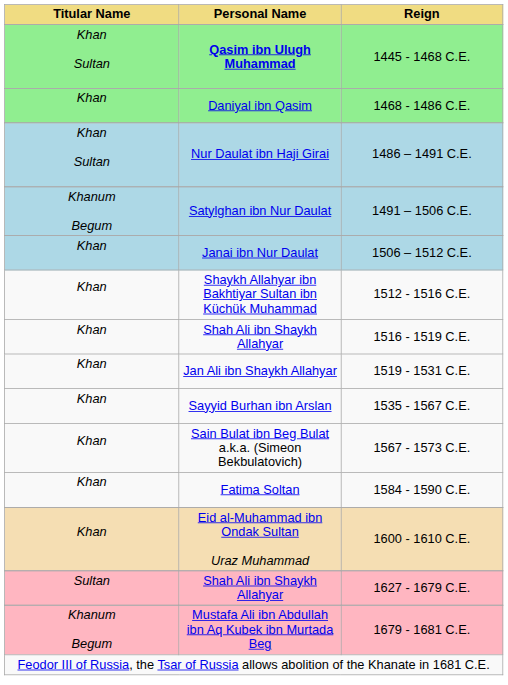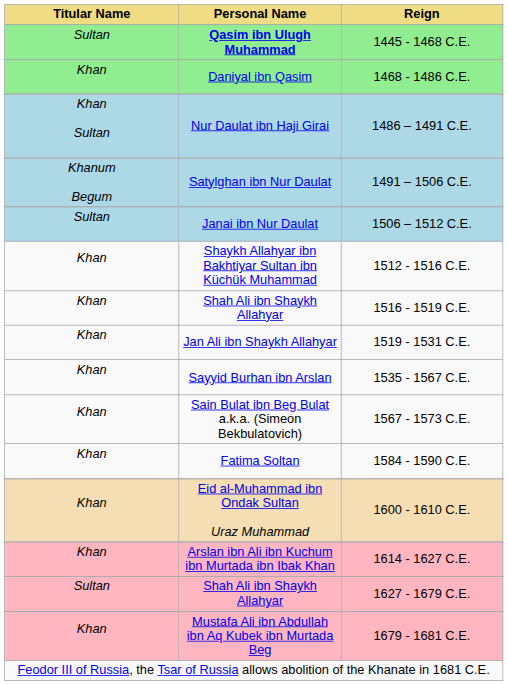 <table width=100% class="wikitable">
 <tr>
 <th style="background-color:#F0DC82" width=27%>Titular Name</th>
 <th style="background-color:#F0DC82" width=25%>Personal Name</th>
 <th style="background-color:#F0DC82" width=25%>Reign</th>
 </tr>
 <tr>
 </tr>
 <tr style="background:lightgreen">
-<td align="center"><em>Khan</em> <br> <small> </small> <br><em>Sultan</em> <br> <small> </small> <br></td>
+<td align="center"><em>Sultan</em> <br> <small> </small> <br></td>
 <td align="center"><strong><a href='#'>Qasim ibn Ulugh Muhammad</a></strong> <br> <small> </small></td>
 <td align="center">1445 - 1468 C.E.</td>
 </tr>
 <tr>
 </tr>
 <tr style="background:lightgreen">
 <td align="center"><em>Khan</em> <br> <small> </small><br></td>
 <td align="center"><a href='#'>Daniyal ibn Qasim</a><br> <small> </small></td>
 <td align="center">1468 - 1486 C.E.</td>
 </tr>
 <tr>
 </tr>
 <tr style="background:lightblue">
 <td align="center"><em>Khan</em> <br> <small> </small> <br><em>Sultan</em> <br> <small> </small> <br></td>
 <td align="center"><a href='#'>Nur Daulat ibn Haji Girai</a><br> <small> </small></td>
 <td align="center">1486 – 1491 C.E.</td>
 </tr>
 <tr>
 </tr>
 <tr style="background:lightblue">
 <td align="center"><em>Khanum</em> <br> <small> </small><br><em>Begum</em> <br> <small> </small></td>
 <td align="center"><a href='#'>Satylghan ibn Nur Daulat</a><br> <small> </small></td>
 <td align="center">1491 – 1506 C.E.</td>
 </tr>
 <tr>
 </tr>
 <tr style="background:lightblue">
-<td align="center"><em>Khan</em> <br> <small> </small><br></td>
+<td align="center"><em>Sultan</em> <br> <small> </small> <br></td>
 <td align="center"><a href='#'>Janai ibn Nur Daulat</a><br> <small> </small></td>
 <td align="center">1506 – 1512 C.E.</td>
 </tr>
 <tr>
 <td align="center"><em>Khan</em> <br> <small> </small><br></td>
 <td align="center"><a href='#'>Shaykh Allahyar ibn Bakhtiyar Sultan ibn Küchük Muhammad</a><br> <small> </small></td>
 <td align="center">1512 - 1516 C.E.</td>
 </tr>
 <tr>
 <td align="center"><em>Khan</em> <br> <small> </small><br></td>
 <td align="center"><a href='#'>Shah Ali ibn Shaykh Allahyar</a><br> <small> </small></td>
 <td align="center">1516 - 1519 C.E.</td>
 </tr>
 <tr>
 <td align="center"><em>Khan</em> <br> <small> </small><br></td>
 <td align="center"><a href='#'>Jan Ali ibn Shaykh Allahyar</a><br> <small> </small></td>
 <td align="center">1519 - 1531 C.E.</td>
 </tr>
 <tr>
 <td align="center"><em>Khan</em> <br> <small> </small><br></td>
 <td align="center"><a href='#'>Sayyid Burhan ibn Arslan</a><br> <small> </small></td>
 <td align="center">1535 - 1567 C.E.</td>
 </tr>
 <tr>
 <td align="center"><em>Khan</em> <br> <small> </small><br></td>
 <td align="center"><a href='#'>Sain Bulat ibn Beg Bulat</a> a.k.a. (Simeon Bekbulatovich)<br> <small> </small></td>
 <td align="center">1567 - 1573 C.E.</td>
 </tr>
 <tr>
 <td align="center"><em>Khan</em> <br> <small> </small><br></td>
 <td align="center"><a href='#'>Fatima Soltan</a><br> <small> </small></td>
 <td align="center">1584 - 1590 C.E.</td>
 </tr>
 <tr>
 </tr>
 <tr bgcolor="#F5DEB3">
 <td align="center"><em>Khan</em> <br> <small> </small><br></td>
 <td align="center"><a href='#'>Eid al-Muhammad ibn Ondak Sultan</a> <br><small> </small><br><em>Uraz Muhammad</em><br><small> </small></td>
 <td align="center">1600 - 1610 C.E.</td>
 </tr>
 <tr>
 </tr>
+<tr style="background:lightpink">
+<td align="center"><em>Khan</em> <br> <small> </small><br></td>
+<td align="center"><a href='#'>Arslan ibn Ali ibn Kuchum ibn Murtada ibn Ibak Khan</a><br> <small> </small></td>
+<td align="center">1614 - 1627 C.E.</td>
+</tr>
 <tr>
 </tr>
 <tr style="background:lightpink">
 <td align="center"><em>Sultan</em> <br> <small> </small> <br></td>
 <td align="center"><a href='#'>Shah Ali ibn Shaykh Allahyar</a><br> <small> </small></td>
 <td align="center">1627 - 1679 C.E.</td>
 </tr>
 <tr>
 </tr>
 <tr style="background:lightpink">
-<td align="center"><em>Khanum</em> <br> <small> </small><br><em>Begum</em> <br> <small> </small></td>
+<td align="center"><em>Khan</em> <br> <small> </small><br></td>
 <td align="center"><a href='#'>Mustafa Ali ibn Abdullah ibn Aq Kubek ibn Murtada Beg</a><br> <small> </small></td>
 <td align="center">1679 - 1681 C.E.</td>
 </tr>
 <tr>
 <td colspan=3 align="middle"><a href='#'>Feodor III of Russia</a>, the <a href='#'>Tsar of Russia</a> allows abolition of the Khanate in 1681 C.E.</td>
 </tr>
 </table>
